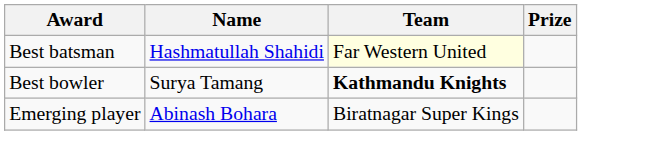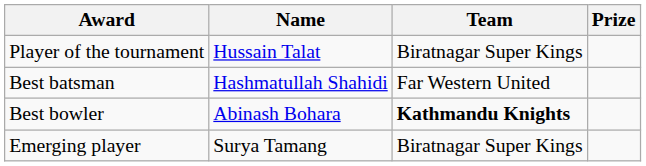 <table class="wikitable">
 <tr>
 <th>Award</th>
 <th>Name</th>
 <th>Team</th>
 <th>Prize</th>
 </tr>
 <tr>
+<td>Player of the tournament</td>
+<td><a href='#'>Hussain Talat</a></td>
+<td>Biratnagar Super Kings</td>
+<td></td>
+</tr>
+<tr>
 <td>Best batsman</td>
 <td><a href='#'>Hashmatullah Shahidi</a></td>
-<td style="background: lightyellow;">Far Western United</td>
+<td>Far Western United</td>
 <td></td>
 </tr>
 <tr>
 <td>Best bowler</td>
-<td>Surya Tamang</td>
+<td><a href='#'>Abinash Bohara</a></td>
 <td><strong>Kathmandu Knights</strong></td>
 <td></td>
 </tr>
 <tr>
 <td>Emerging player</td>
-<td><a href='#'>Abinash Bohara</a></td>
+<td>Surya Tamang</td>
 <td>Biratnagar Super Kings</td>
 <td></td>
 </tr>
 </table>
